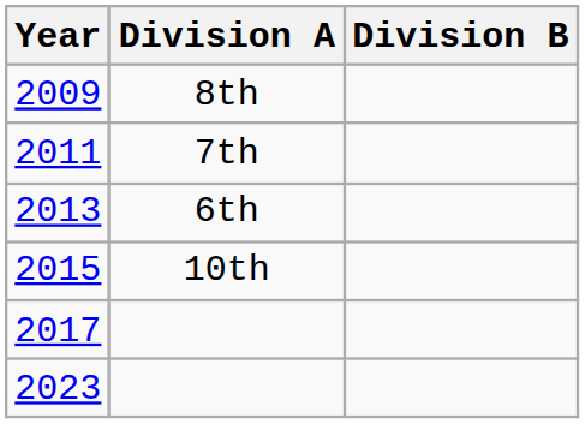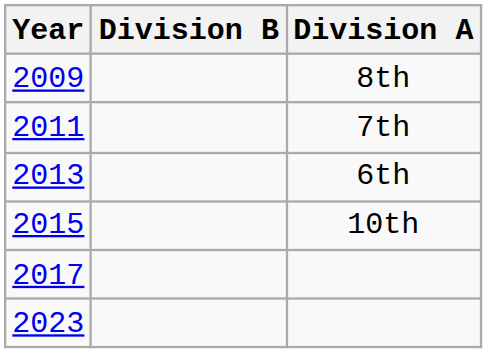 <table class="wikitable" style="text-align:center">
 <tr>
 <th>Year</th>
+<th>Division B</th>
 <th>Division A</th>
-<th>Division B</th>
 </tr>
 <tr>
 <td><a href='#'>2009</a></td>
+<td></td>
 <td>8th</td>
-<td></td>
 </tr>
 <tr>
 <td><a href='#'>2011</a></td>
+<td></td>
 <td>7th</td>
-<td></td>
 </tr>
 <tr>
 <td><a href='#'>2013</a></td>
+<td></td>
 <td>6th</td>
-<td></td>
 </tr>
 <tr>
 <td><a href='#'>2015</a></td>
+<td></td>
 <td>10th</td>
-<td></td>
 </tr>
 <tr>
 <td><a href='#'>2017</a></td>
 <td></td>
 <td></td>
 </tr>
 <tr>
 <td><a href='#'>2023</a></td>
 <td></td>
 <td></td>
 </tr>
 </table>
